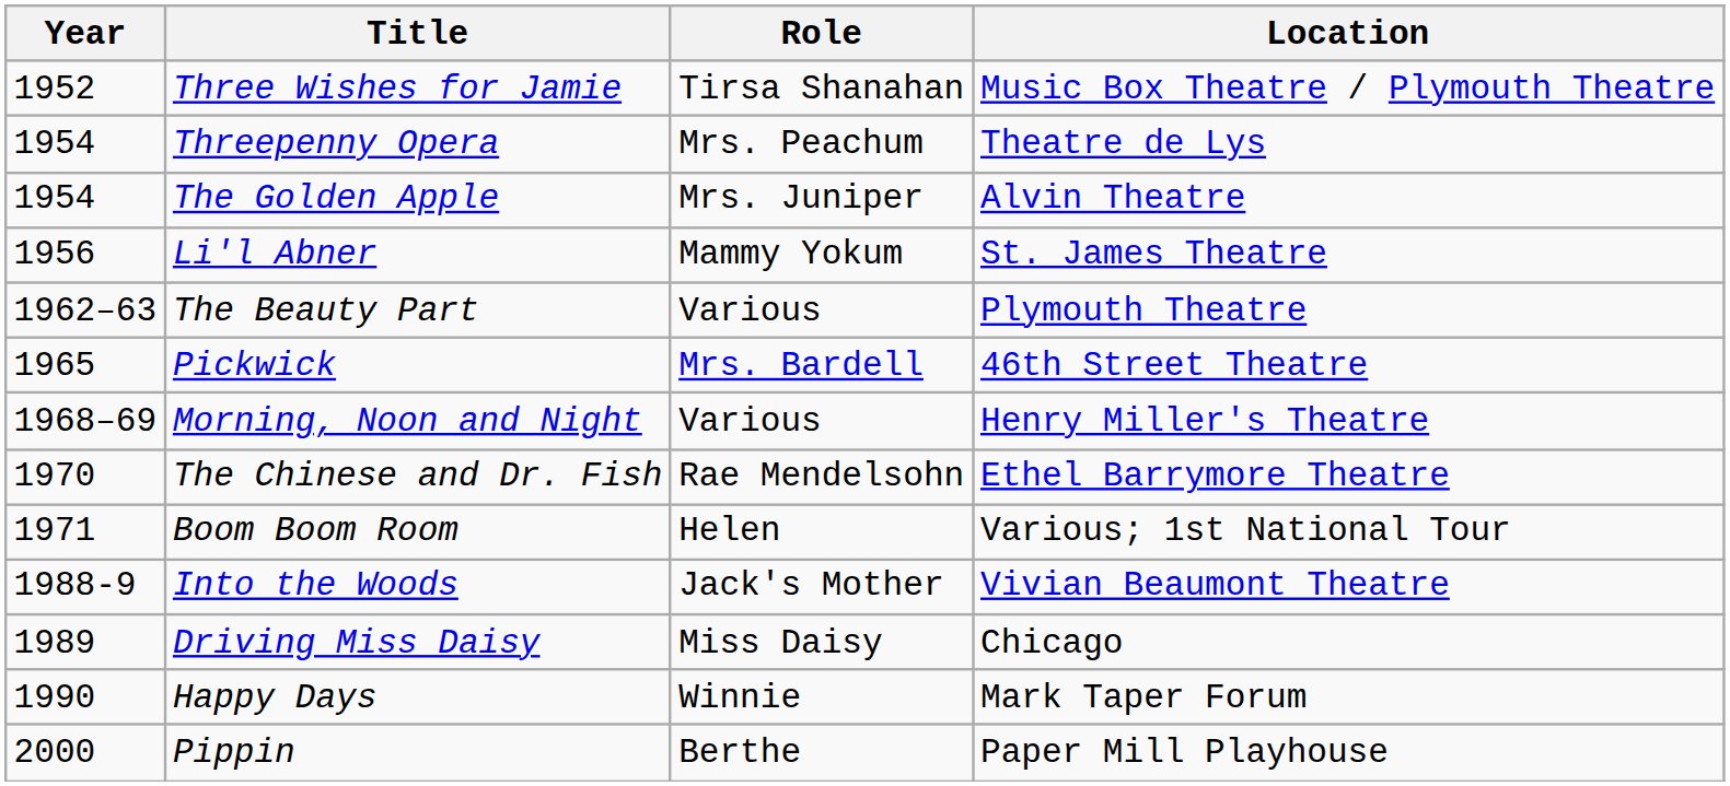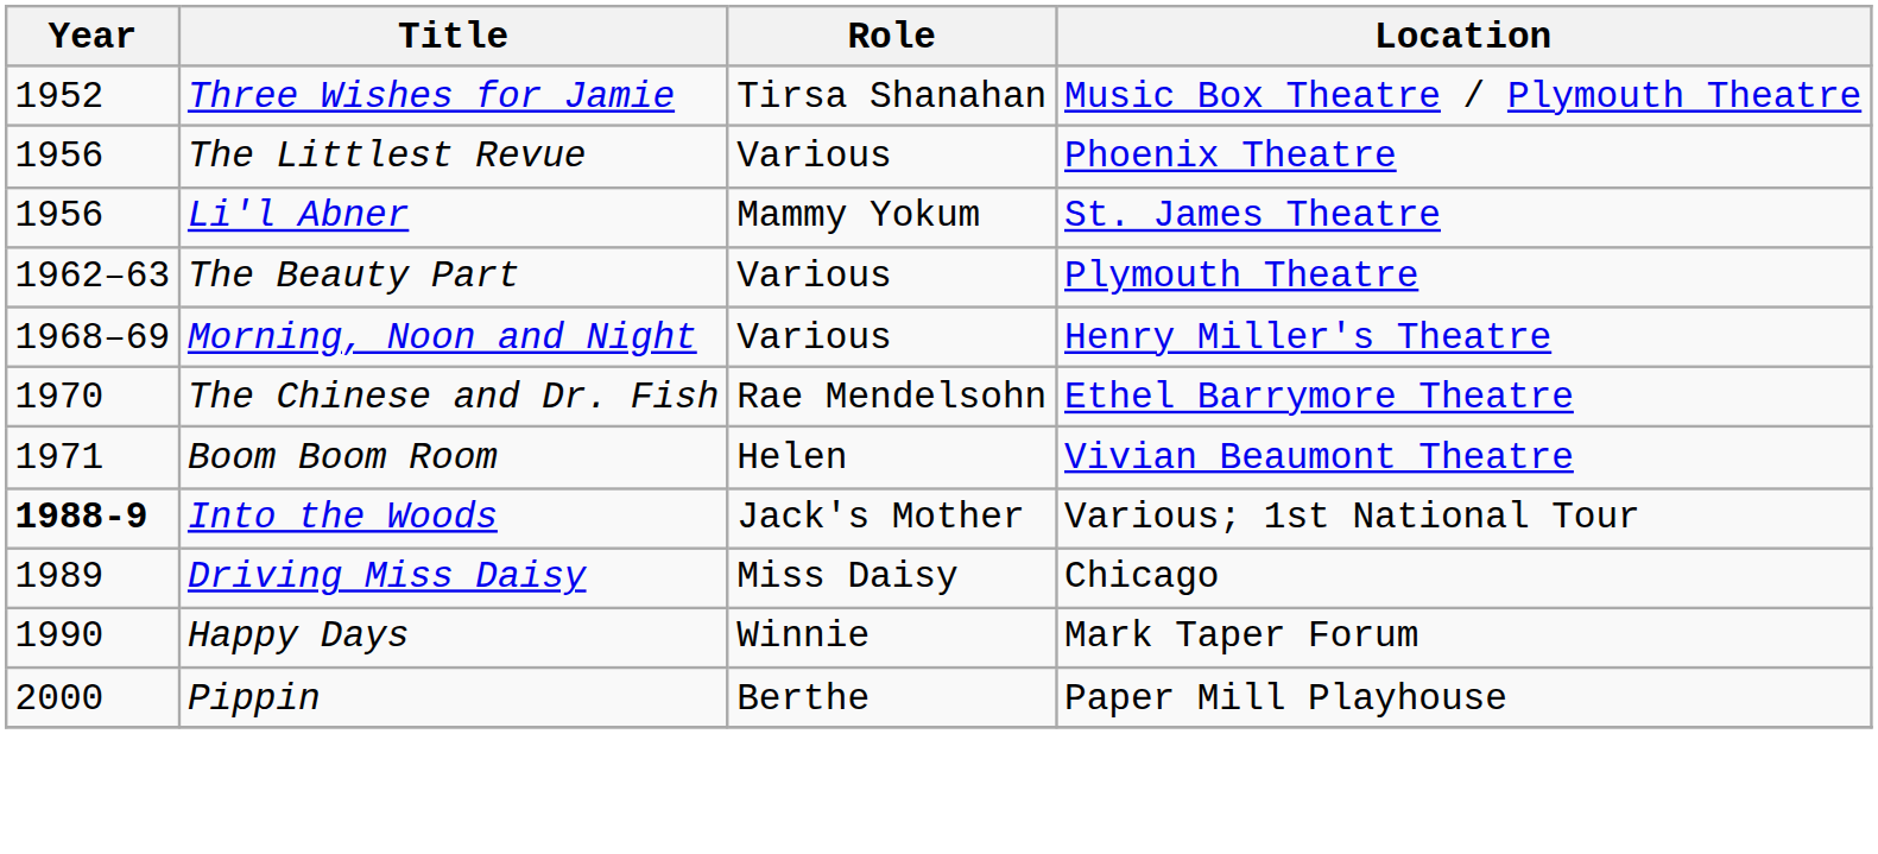 <table class="wikitable sortable">
 <tr>
 <th>Year</th>
 <th>Title</th>
 <th>Role</th>
 <th>Location</th>
 </tr>
 <tr>
 <td>1952</td>
 <td><em><a href='#'>Three Wishes for Jamie</a></em></td>
 <td>Tirsa Shanahan</td>
 <td><a href='#'>Music Box Theatre</a> / <a href='#'>Plymouth Theatre</a></td>
 </tr>
 <tr>
-<td>1954</td>
-<td><em><a href='#'>Threepenny Opera</a></em></td>
-<td>Mrs. Peachum</td>
-<td><a href='#'>Theatre de Lys</a></td>
-</tr>
-<tr>
-<td>1954</td>
-<td><em><a href='#'>The Golden Apple</a></em></td>
-<td>Mrs. Juniper</td>
-<td><a href='#'>Alvin Theatre</a></td>
+<td>1956</td>
+<td><em>The Littlest Revue</em></td>
+<td>Various</td>
+<td><a href='#'>Phoenix Theatre</a></td>
 </tr>
 <tr>
 <td>1956</td>
 <td><em><a href='#'>Li'l Abner</a></em></td>
 <td>Mammy Yokum</td>
 <td><a href='#'>St. James Theatre</a></td>
 </tr>
 <tr>
 <td>1962–63</td>
 <td><em>The Beauty Part</em></td>
 <td>Various</td>
 <td><a href='#'>Plymouth Theatre</a></td>
-</tr>
-<tr>
-<td>1965</td>
-<td><em><a href='#'>Pickwick</a></em></td>
-<td><a href='#'>Mrs. Bardell</a></td>
-<td><a href='#'>46th Street Theatre</a></td>
 </tr>
 <tr>
 <td>1968–69</td>
 <td><em><a href='#'>Morning, Noon and Night</a></em></td>
 <td>Various</td>
 <td><a href='#'>Henry Miller's Theatre</a></td>
 </tr>
 <tr>
 <td>1970</td>
 <td><em>The Chinese and Dr. Fish</em></td>
 <td>Rae Mendelsohn</td>
 <td><a href='#'>Ethel Barrymore Theatre</a></td>
 </tr>
 <tr>
 <td>1971</td>
 <td><em>Boom Boom Room</em></td>
 <td>Helen</td>
-<td>Various; 1st National Tour</td>
+<td><a href='#'>Vivian Beaumont Theatre</a></td>
 </tr>
 <tr>
-<td>1988-9</td>
+<td><strong>1988-9</strong></td>
 <td><em><a href='#'>Into the Woods</a></em></td>
 <td>Jack's Mother</td>
-<td><a href='#'>Vivian Beaumont Theatre</a></td>
+<td>Various; 1st National Tour</td>
 </tr>
 <tr>
 <td>1989</td>
 <td><em><a href='#'>Driving Miss Daisy</a></em></td>
 <td>Miss Daisy</td>
 <td>Chicago</td>
 </tr>
 <tr>
 <td>1990</td>
 <td><em>Happy Days</em></td>
 <td>Winnie</td>
 <td>Mark Taper Forum</td>
 </tr>
 <tr>
 <td>2000</td>
 <td><em>Pippin</em></td>
 <td>Berthe</td>
 <td>Paper Mill Playhouse</td>
 </tr>
 <tr>
 </tr>
 </table>
